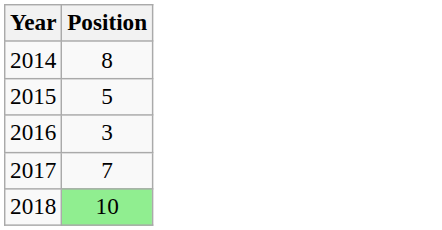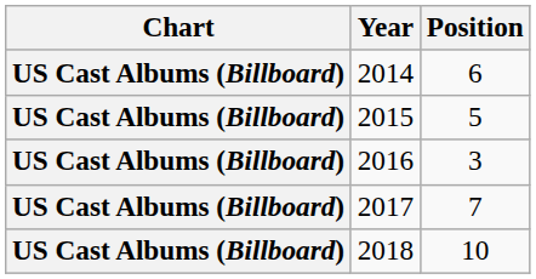 <table class="wikitable sortable plainrowheaders" style="text-align:center">
 <tr>
+<th scope="col">Chart</th>
 <th scope="col">Year</th>
 <th scope="col">Position</th>
 </tr>
 <tr>
+<th scope="row">US Cast Albums (<em>Billboard</em>)</th>
 <td>2014</td>
-<td>8</td>
+<td>6</td>
 </tr>
 <tr>
+<th scope="row">US Cast Albums (<em>Billboard</em>)</th>
 <td>2015</td>
 <td>5</td>
 </tr>
 <tr>
+<th scope="row">US Cast Albums (<em>Billboard</em>)</th>
 <td>2016</td>
 <td>3</td>
 </tr>
 <tr>
+<th scope="row">US Cast Albums (<em>Billboard</em>)</th>
 <td>2017</td>
 <td>7</td>
 </tr>
 <tr>
+<th scope="row">US Cast Albums (<em>Billboard</em>)</th>
 <td>2018</td>
-<td style="background: lightgreen;">10</td>
+<td>10</td>
 </tr>
 </table>
